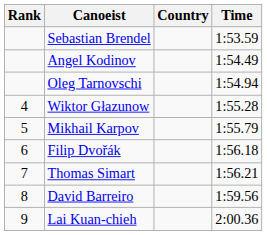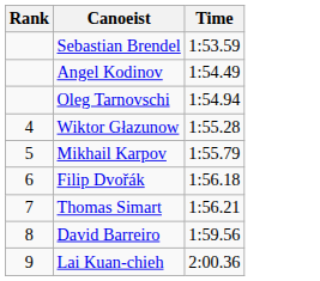 <table class="wikitable" style="text-align:center">
 <tr>
 <th>Rank</th>
 <th>Canoeist</th>
-<th>Country</th>
 <th>Time</th>
 </tr>
 <tr>
 <td></td>
 <td align="left"><a href='#'>Sebastian Brendel</a></td>
-<td align="left"></td>
 <td>1:53.59</td>
 </tr>
 <tr>
 <td></td>
 <td align="left"><a href='#'>Angel Kodinov</a></td>
-<td align="left"></td>
 <td>1:54.49</td>
 </tr>
 <tr>
 <td></td>
 <td align="left"><a href='#'>Oleg Tarnovschi</a></td>
-<td align="left"></td>
 <td>1:54.94</td>
 </tr>
 <tr>
 <td>4</td>
 <td align="left"><a href='#'>Wiktor Głazunow</a></td>
-<td align="left"></td>
 <td>1:55.28</td>
 </tr>
 <tr>
 <td>5</td>
 <td align="left"><a href='#'>Mikhail Karpov</a></td>
-<td align="left"></td>
 <td>1:55.79</td>
 </tr>
 <tr>
 <td>6</td>
 <td align="left"><a href='#'>Filip Dvořák</a></td>
-<td align="left"></td>
 <td>1:56.18</td>
 </tr>
 <tr>
 <td>7</td>
 <td align="left"><a href='#'>Thomas Simart</a></td>
-<td align="left"></td>
 <td>1:56.21</td>
 </tr>
 <tr>
 <td>8</td>
 <td align="left"><a href='#'>David Barreiro</a></td>
-<td align="left"></td>
 <td>1:59.56</td>
 </tr>
 <tr>
 <td>9</td>
 <td align="left"><a href='#'>Lai Kuan-chieh</a></td>
-<td align="left"></td>
 <td>2:00.36</td>
 </tr>
 </table>
